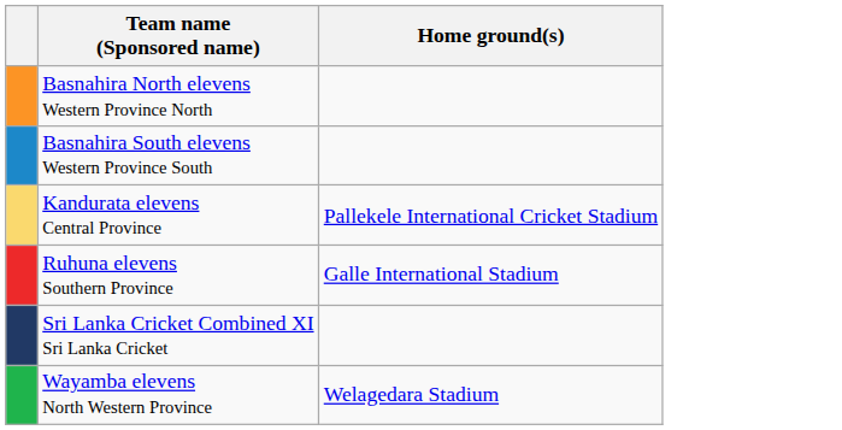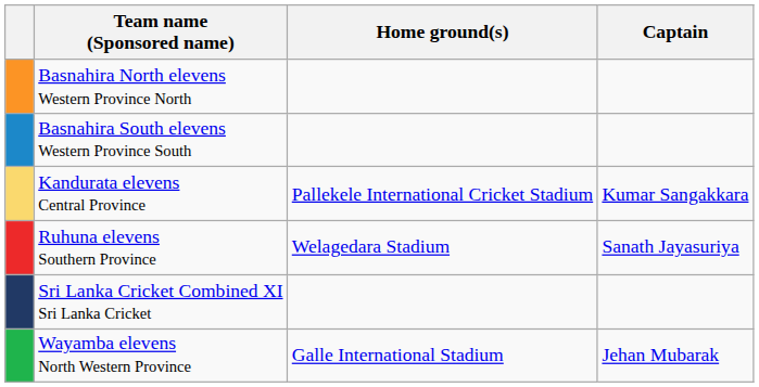 <table class="wikitable" style="font-size:90%;">
 <tr style="background:#efefef;">
 <th> </th>
 <th>Team name<br>(Sponsored name)</th>
 <th>Home ground(s)</th>
+<th>Captain</th>
 </tr>
 <tr>
 <td style="background:#fc9425;"> </td>
 <td><a href='#'>Basnahira North elevens</a><br><small>Western Province North</small></td>
+<td></td>
 <td></td>
 </tr>
 <tr>
 <td style="background:#1c88c9;"> </td>
 <td><a href='#'>Basnahira South elevens</a><br><small>Western Province South</small></td>
 <td></td>
+<td></td>
 </tr>
 <tr>
 <td style="background:#fad96e;"> </td>
 <td><a href='#'>Kandurata elevens</a><br><small>Central Province</small></td>
 <td><a href='#'>Pallekele International Cricket Stadium</a></td>
+<td><a href='#'>Kumar Sangakkara</a></td>
 </tr>
 <tr>
 <td style="background:#ed292a;"> </td>
 <td><a href='#'>Ruhuna elevens</a><br><small>Southern Province</small></td>
-<td><a href='#'>Galle International Stadium</a></td>
+<td><a href='#'>Welagedara Stadium</a></td>
+<td><a href='#'>Sanath Jayasuriya</a></td>
 </tr>
 <tr>
 <td style="background:#213965;"> </td>
 <td><a href='#'>Sri Lanka Cricket Combined XI</a><br><small>Sri Lanka Cricket</small></td>
 <td></td>
+<td></td>
 </tr>
 <tr>
 <td style="background:#1fb44c; width:15px;"> </td>
 <td><a href='#'>Wayamba elevens</a><br><small>North Western Province</small></td>
-<td><a href='#'>Welagedara Stadium</a></td>
+<td><a href='#'>Galle International Stadium</a></td>
+<td><a href='#'>Jehan Mubarak</a></td>
 </tr>
 </table>
